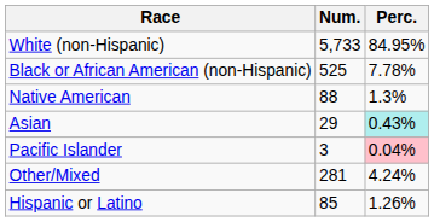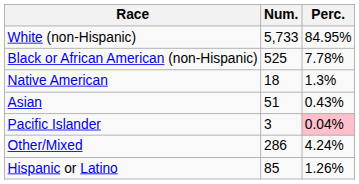 <table class="wikitable">
 <tr>
 <th>Race</th>
 <th>Num.</th>
 <th>Perc.</th>
 </tr>
 <tr>
 <td><a href='#'>White</a> (non-Hispanic)</td>
 <td>5,733</td>
 <td>84.95%</td>
 </tr>
 <tr>
 <td><a href='#'>Black or African American</a> (non-Hispanic)</td>
 <td>525</td>
 <td>7.78%</td>
 </tr>
 <tr>
 <td><a href='#'>Native American</a></td>
-<td>88</td>
+<td>18</td>
 <td>1.3%</td>
 </tr>
 <tr>
 <td><a href='#'>Asian</a></td>
-<td>29</td>
-<td style="background: paleturquoise;">0.43%</td>
+<td>51</td>
+<td>0.43%</td>
 </tr>
 <tr>
 <td><a href='#'>Pacific Islander</a></td>
 <td>3</td>
 <td style="background: pink;">0.04%</td>
 </tr>
 <tr>
 <td><a href='#'>Other/Mixed</a></td>
-<td>281</td>
+<td>286</td>
 <td>4.24%</td>
 </tr>
 <tr>
 <td><a href='#'>Hispanic</a> or <a href='#'>Latino</a></td>
 <td>85</td>
 <td>1.26%</td>
 </tr>
 </table>
